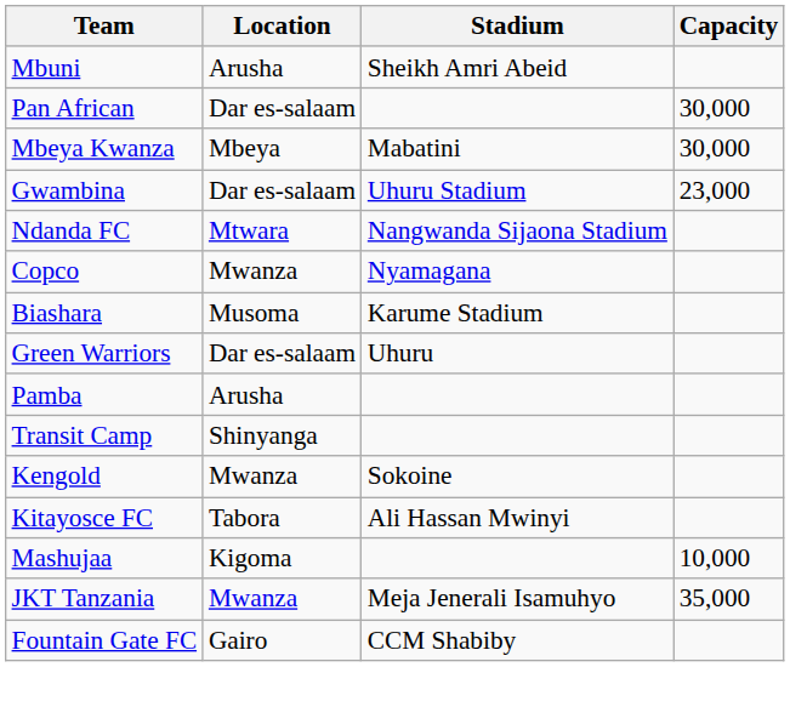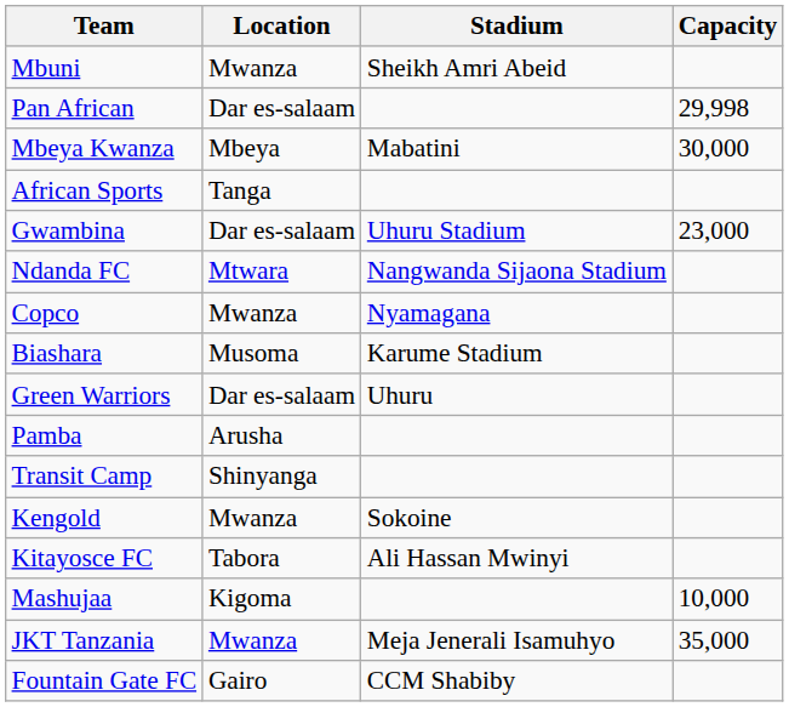 <table class="wikitable sortable">
 <tr>
 <th>Team</th>
 <th>Location</th>
 <th>Stadium</th>
 <th>Capacity</th>
 </tr>
 <tr>
 <td><a href='#'>Mbuni</a></td>
-<td>Arusha</td>
+<td>Mwanza</td>
 <td>Sheikh Amri Abeid</td>
 <td></td>
 </tr>
 <tr>
 <td><a href='#'>Pan African</a></td>
 <td>Dar es-salaam</td>
 <td></td>
-<td>30,000</td>
+<td>29,998</td>
 </tr>
 <tr>
 <td><a href='#'>Mbeya Kwanza</a></td>
 <td>Mbeya</td>
 <td>Mabatini</td>
 <td>30,000</td>
+</tr>
+<tr>
+<td><a href='#'>African Sports</a></td>
+<td>Tanga</td>
+<td></td>
+<td></td>
 </tr>
 <tr>
 <td><a href='#'>Gwambina</a></td>
 <td>Dar es-salaam</td>
 <td><a href='#'>Uhuru Stadium</a></td>
 <td>23,000</td>
 </tr>
 <tr>
 <td><a href='#'>Ndanda FC</a></td>
 <td><a href='#'>Mtwara</a></td>
 <td><a href='#'>Nangwanda Sijaona Stadium</a></td>
 <td></td>
 </tr>
 <tr>
 <td><a href='#'>Copco</a></td>
 <td>Mwanza</td>
 <td><a href='#'>Nyamagana</a></td>
 <td></td>
 </tr>
 <tr>
 <td><a href='#'>Biashara</a></td>
 <td>Musoma</td>
 <td>Karume Stadium</td>
 <td></td>
 </tr>
 <tr>
 <td><a href='#'>Green Warriors</a></td>
 <td>Dar es-salaam</td>
 <td>Uhuru</td>
 <td></td>
 </tr>
 <tr>
 <td><a href='#'>Pamba</a></td>
 <td>Arusha</td>
 <td></td>
 <td></td>
 </tr>
 <tr>
 <td><a href='#'>Transit Camp</a></td>
 <td>Shinyanga</td>
 <td></td>
 <td></td>
 </tr>
 <tr>
 <td><a href='#'>Kengold</a></td>
 <td>Mwanza</td>
 <td>Sokoine</td>
 <td></td>
 </tr>
 <tr>
 <td><a href='#'>Kitayosce FC</a></td>
 <td>Tabora</td>
 <td>Ali Hassan Mwinyi</td>
 <td></td>
 </tr>
 <tr>
 <td><a href='#'>Mashujaa</a></td>
 <td>Kigoma</td>
 <td></td>
 <td>10,000</td>
 </tr>
 <tr>
 <td><a href='#'>JKT Tanzania</a></td>
 <td><a href='#'>Mwanza</a></td>
 <td>Meja Jenerali Isamuhyo</td>
 <td>35,000</td>
 </tr>
 <tr>
 <td><a href='#'>Fountain Gate FC</a></td>
 <td>Gairo</td>
 <td>CCM Shabiby</td>
 <td></td>
 </tr>
 </table>
